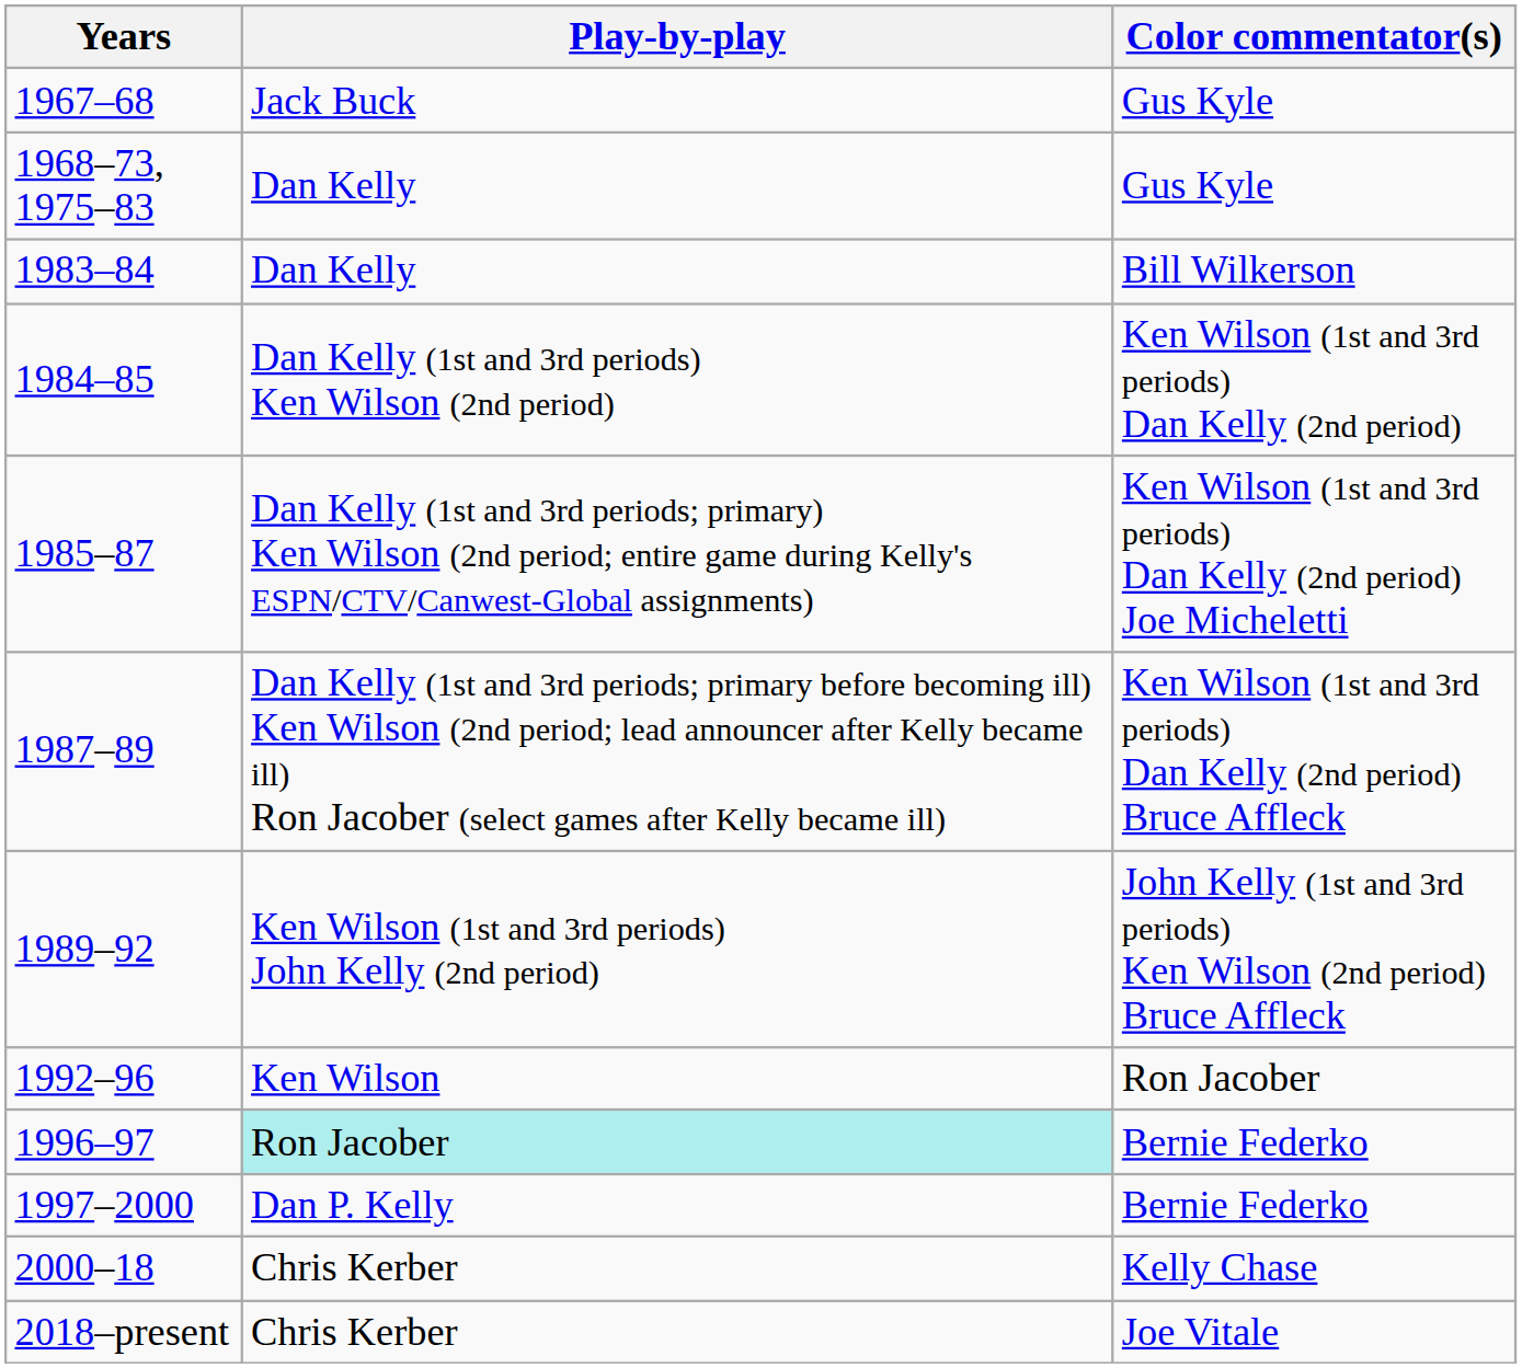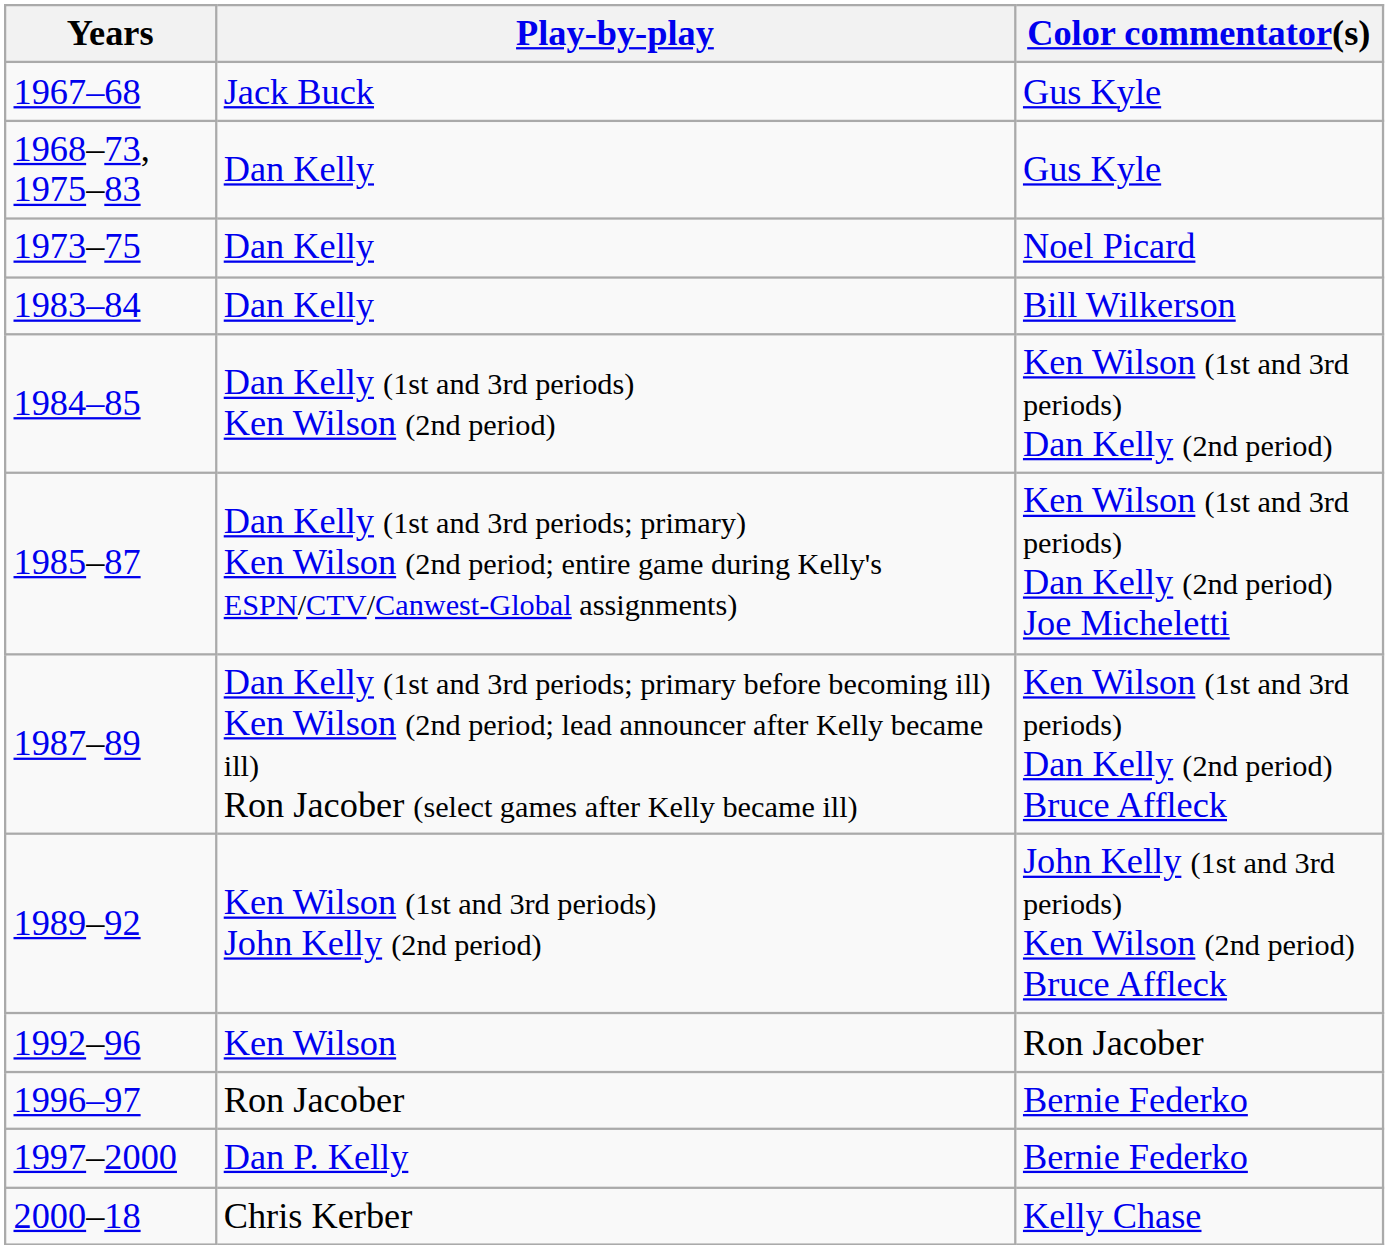 <table class="wikitable">
 <tr>
 <th>Years</th>
 <th><a href='#'>Play-by-play</a></th>
 <th><a href='#'>Color commentator</a>(s)</th>
 </tr>
 <tr>
 <td><a href='#'>1967–68</a></td>
 <td><a href='#'>Jack Buck</a></td>
 <td><a href='#'>Gus Kyle</a></td>
 </tr>
 <tr>
 <td><a href='#'>1968</a>–<a href='#'>73</a>, <a href='#'>1975</a>–<a href='#'>83</a></td>
 <td><a href='#'>Dan Kelly</a></td>
 <td><a href='#'>Gus Kyle</a></td>
+</tr>
+<tr>
+<td><a href='#'>1973</a>–<a href='#'>75</a></td>
+<td><a href='#'>Dan Kelly</a></td>
+<td><a href='#'>Noel Picard</a></td>
 </tr>
 <tr>
 <td><a href='#'>1983–84</a></td>
 <td><a href='#'>Dan Kelly</a></td>
 <td><a href='#'>Bill Wilkerson</a></td>
 </tr>
 <tr>
 <td><a href='#'>1984–85</a></td>
 <td><a href='#'>Dan Kelly</a> <small>(1st and 3rd periods)</small><br><a href='#'>Ken Wilson</a> <small>(2nd period)</small></td>
 <td><a href='#'>Ken Wilson</a> <small>(1st and 3rd periods)</small><br><a href='#'>Dan Kelly</a> <small>(2nd period)</small></td>
 </tr>
 <tr>
 <td><a href='#'>1985</a>–<a href='#'>87</a></td>
 <td><a href='#'>Dan Kelly</a> <small>(1st and 3rd periods; primary)</small><br><a href='#'>Ken Wilson</a> <small>(2nd period; entire game during Kelly's <a href='#'>ESPN</a>/<a href='#'>CTV</a>/<a href='#'>Canwest-Global</a> assignments)</small></td>
 <td><a href='#'>Ken Wilson</a> <small>(1st and 3rd periods)</small><br><a href='#'>Dan Kelly</a> <small>(2nd period)</small><br><a href='#'>Joe Micheletti</a></td>
 </tr>
 <tr>
 <td><a href='#'>1987</a>–<a href='#'>89</a></td>
 <td><a href='#'>Dan Kelly</a> <small>(1st and 3rd periods; primary before becoming ill)</small><br><a href='#'>Ken Wilson</a> <small>(2nd period; lead announcer after Kelly became ill)</small><br>Ron Jacober <small>(select games after Kelly became ill)</small></td>
 <td><a href='#'>Ken Wilson</a> <small>(1st and 3rd periods)</small><br><a href='#'>Dan Kelly</a> <small>(2nd period)</small><br><a href='#'>Bruce Affleck</a></td>
 </tr>
 <tr>
 <td><a href='#'>1989</a>–<a href='#'>92</a></td>
 <td><a href='#'>Ken Wilson</a> <small>(1st and 3rd periods)</small><br><a href='#'>John Kelly</a> <small>(2nd period)</small></td>
 <td><a href='#'>John Kelly</a> <small>(1st and 3rd periods)</small><br><a href='#'>Ken Wilson</a> <small>(2nd period)</small><br><a href='#'>Bruce Affleck</a></td>
 </tr>
 <tr>
 <td><a href='#'>1992</a>–<a href='#'>96</a></td>
 <td><a href='#'>Ken Wilson</a></td>
 <td>Ron Jacober</td>
 </tr>
 <tr>
 <td><a href='#'>1996–97</a></td>
-<td style="background: paleturquoise;">Ron Jacober</td>
+<td>Ron Jacober</td>
 <td><a href='#'>Bernie Federko</a></td>
 </tr>
 <tr>
 <td><a href='#'>1997</a>–<a href='#'>2000</a></td>
 <td><a href='#'>Dan P. Kelly</a></td>
 <td><a href='#'>Bernie Federko</a></td>
 </tr>
 <tr>
 <td><a href='#'>2000</a>–<a href='#'>18</a></td>
 <td>Chris Kerber</td>
 <td><a href='#'>Kelly Chase</a></td>
 </tr>
-<tr>
-<td><a href='#'>2018</a>–present</td>
-<td>Chris Kerber</td>
-<td><a href='#'>Joe Vitale</a></td>
-</tr>
 </table>
